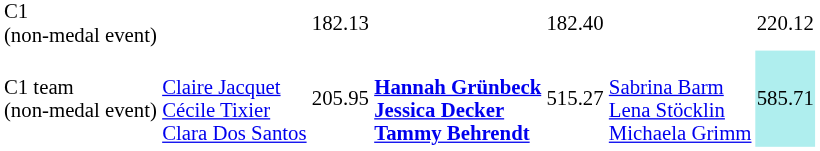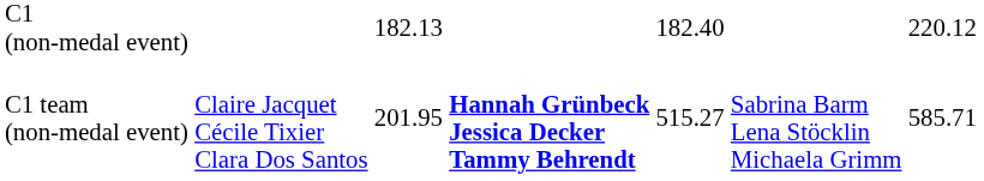 <table>
 <tr>
 <td>C1<br>(non-medal event)</td>
 <td></td>
 <td>182.13</td>
 <td></td>
 <td>182.40</td>
 <td></td>
 <td>220.12</td>
 </tr>
 <tr>
 <td>C1 team<br>(non-medal event)</td>
 <td><br><a href='#'>Claire Jacquet</a><br><a href='#'>Cécile Tixier</a><br><a href='#'>Clara Dos Santos</a></td>
-<td>205.95</td>
+<td>201.95</td>
 <td><strong><br><a href='#'>Hannah Grünbeck</a><br><a href='#'>Jessica Decker</a><br><a href='#'>Tammy Behrendt</a></strong></td>
 <td>515.27</td>
 <td><br><a href='#'>Sabrina Barm</a><br><a href='#'>Lena Stöcklin</a><br><a href='#'>Michaela Grimm</a></td>
-<td style="background: paleturquoise;">585.71</td>
+<td>585.71</td>
 </tr>
 </table>
